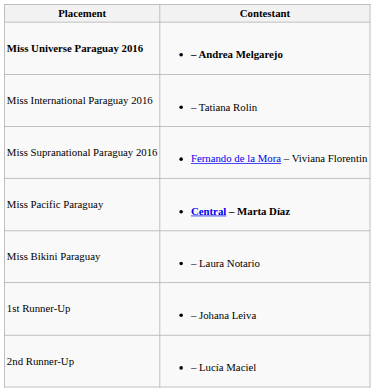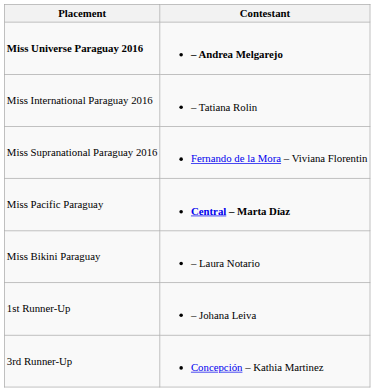 <table class="wikitable sortable" style="font-size: 95%;">
 <tr>
 <th>Placement</th>
 <th>Contestant</th>
 </tr>
 <tr>
 <td><strong>Miss Universe Paraguay 2016</strong></td>
 <td><br><ul><li><strong> – Andrea Melgarejo</strong></li></ul></td>
 </tr>
 <tr>
 <td>Miss International Paraguay 2016</td>
 <td><br><ul><li> – Tatiana Rolin</li></ul></td>
 </tr>
 <tr>
 <td>Miss Supranational Paraguay 2016</td>
 <td><br><ul><li> <a href='#'>Fernando de la Mora</a> – Viviana Florentin</li></ul></td>
 </tr>
 <tr>
 <td>Miss Pacific Paraguay</td>
 <td><strong><br><ul><li> <a href='#'>Central</a> – Marta Díaz</li></ul></strong></td>
 </tr>
 <tr>
 <td>Miss Bikini Paraguay</td>
 <td><br><ul><li> – Laura Notario</li></ul></td>
 </tr>
 <tr>
 <td>1st Runner-Up</td>
 <td><br><ul><li> – Johana Leiva</li></ul></td>
 </tr>
 <tr>
-<td>2nd Runner-Up</td>
-<td><br><ul><li> – Lucía Maciel</li></ul></td>
+<td>3rd Runner-Up</td>
+<td><br><ul><li> <a href='#'>Concepción</a> – Kathia Martinez</li></ul></td>
 </tr>
 </table>
